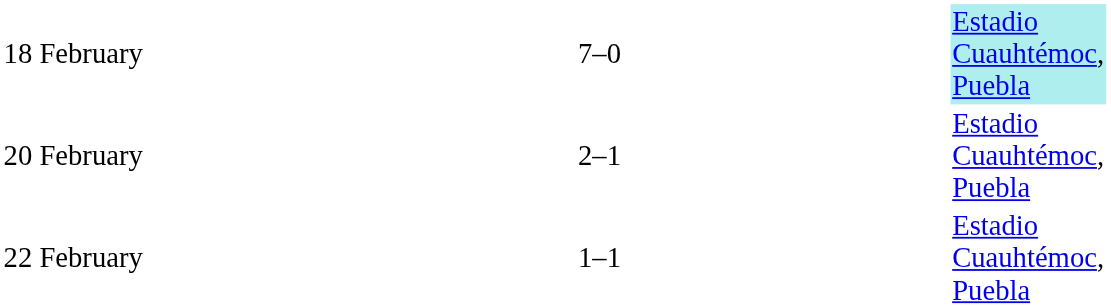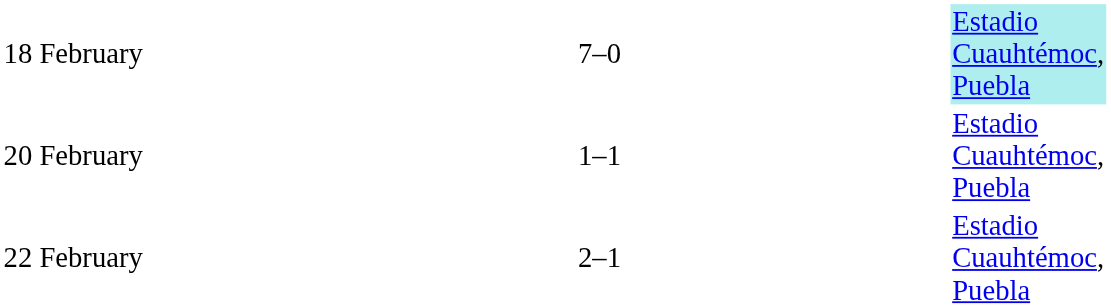 <table cellspacing=1 width=70%>
 <tr>
 <th width=25%></th>
 <th width=30%></th>
 <th width=15%></th>
 <th width=30%></th>
 </tr>
 <tr>
 <td>18 February</td>
 <td align=right></td>
 <td align=center>7–0</td>
 <td></td>
 <td style="background: paleturquoise;"><a href='#'>Estadio Cuauhtémoc</a>, <a href='#'> Puebla</a></td>
 </tr>
 <tr>
 <td>20 February</td>
 <td align=right></td>
-<td align=center>2–1</td>
+<td align=center>1–1</td>
 <td></td>
 <td><a href='#'>Estadio Cuauhtémoc</a>, <a href='#'> Puebla</a></td>
 </tr>
 <tr>
 <td>22 February</td>
 <td align=right></td>
-<td align=center>1–1</td>
+<td align=center>2–1</td>
 <td></td>
 <td><a href='#'>Estadio Cuauhtémoc</a>, <a href='#'> Puebla</a></td>
 </tr>
 </table>
